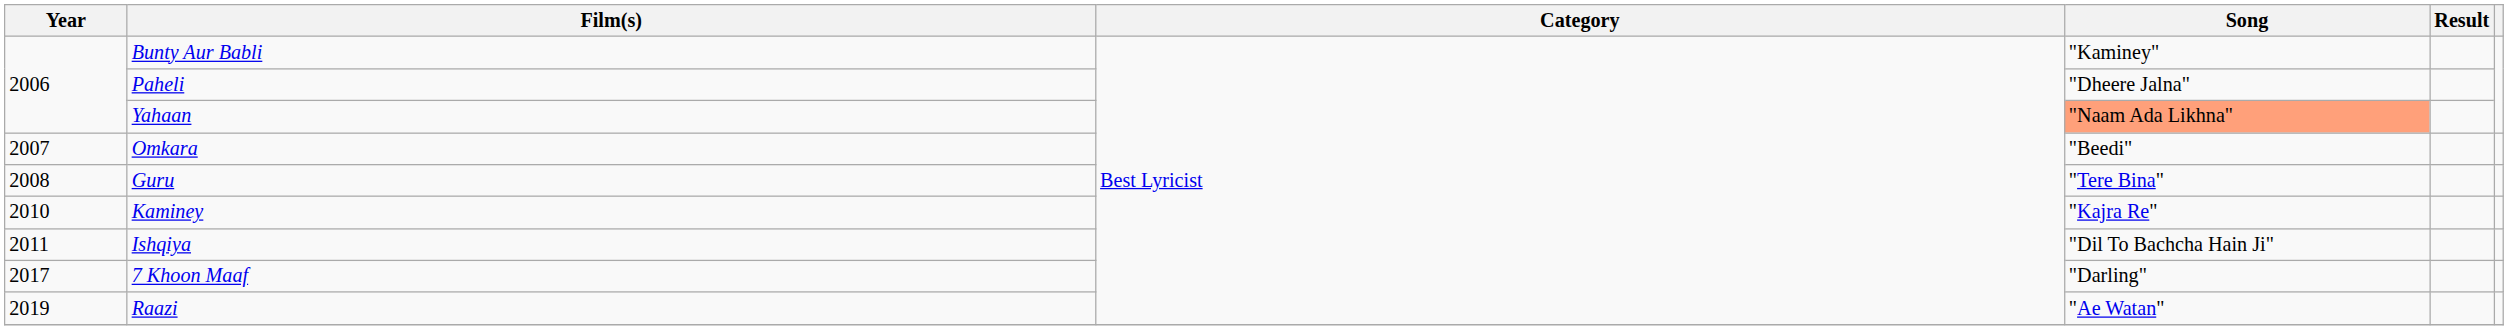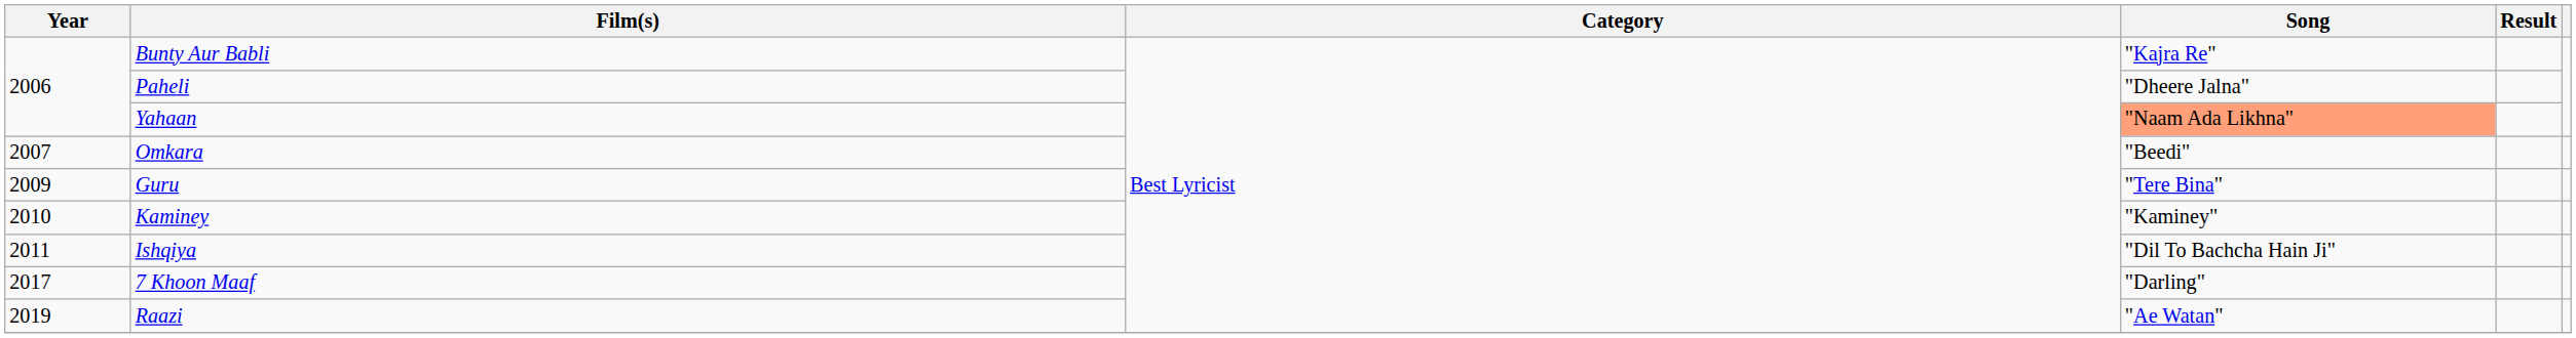 <table class="wikitable sortable" width=100%>
 <tr>
 <th width=5%>Year</th>
 <th width=40%>Film(s)</th>
 <th width=40%>Category</th>
 <th width=40%>Song</th>
 <th width=10%>Result</th>
 <th width=5%></th>
 </tr>
 <tr>
 <td rowspan="3">2006</td>
 <td><em><a href='#'>Bunty Aur Babli</a></em></td>
 <td rowspan="9"><a href='#'>Best Lyricist</a></td>
-<td>"Kaminey"</td>
+<td>"<a href='#'>Kajra Re</a>"</td>
 <td></td>
 <td rowspan="3"></td>
 </tr>
 <tr>
 <td><em><a href='#'>Paheli</a></em></td>
 <td>"Dheere Jalna"</td>
 <td></td>
 </tr>
 <tr>
 <td><em><a href='#'>Yahaan</a></em></td>
 <td style="background: lightsalmon;">"Naam Ada Likhna"</td>
 <td></td>
 </tr>
 <tr>
 <td>2007</td>
 <td><em><a href='#'>Omkara</a></em></td>
 <td>"Beedi"</td>
 <td></td>
 <td></td>
 </tr>
 <tr>
-<td>2008</td>
+<td>2009</td>
 <td><em><a href='#'>Guru</a></em></td>
 <td>"<a href='#'>Tere Bina</a>"</td>
 <td></td>
 <td></td>
 </tr>
 <tr>
 <td>2010</td>
 <td><em><a href='#'>Kaminey</a></em></td>
-<td>"<a href='#'>Kajra Re</a>"</td>
+<td>"Kaminey"</td>
 <td></td>
 <td></td>
 </tr>
 <tr>
 <td>2011</td>
 <td><em><a href='#'>Ishqiya</a></em></td>
 <td>"Dil To Bachcha Hain Ji"</td>
 <td></td>
 <td></td>
 </tr>
 <tr>
 <td>2017</td>
 <td><em><a href='#'>7 Khoon Maaf</a></em></td>
 <td>"Darling"</td>
 <td></td>
 <td></td>
 </tr>
 <tr>
 <td>2019</td>
 <td><em><a href='#'>Raazi</a></em></td>
 <td>"<a href='#'>Ae Watan</a>"</td>
 <td></td>
 <td></td>
 </tr>
 <tr>
 </tr>
 </table>
